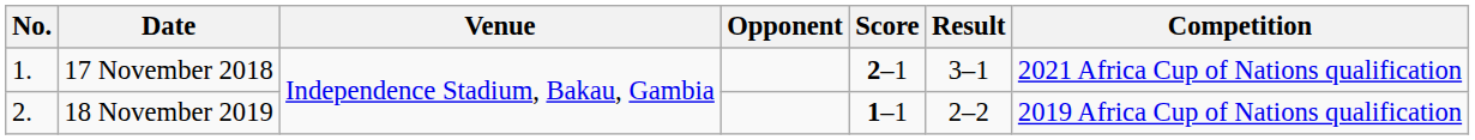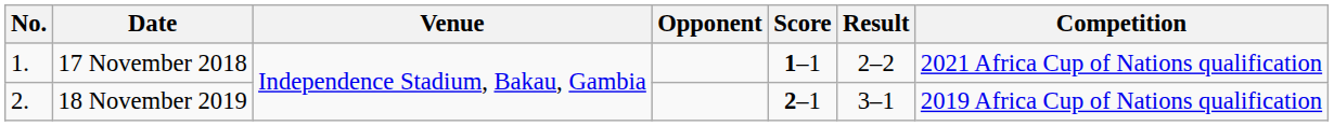 <table class="wikitable" style="font-size:100%;">
 <tr>
 <th>No.</th>
 <th>Date</th>
 <th>Venue</th>
 <th>Opponent</th>
 <th>Score</th>
 <th>Result</th>
 <th>Competition</th>
 </tr>
 <tr>
 <td>1.</td>
 <td>17 November 2018</td>
 <td rowspan=2><a href='#'>Independence Stadium</a>, <a href='#'>Bakau</a>, <a href='#'>Gambia</a></td>
 <td></td>
-<td align=center><strong>2</strong>–1</td>
-<td align=center>3–1</td>
+<td align=center><strong>1</strong>–1</td>
+<td align=center>2–2</td>
 <td><a href='#'>2021 Africa Cup of Nations qualification</a></td>
 </tr>
 <tr>
 <td>2.</td>
 <td>18 November 2019</td>
 <td></td>
-<td align=center><strong>1</strong>–1</td>
-<td align=center>2–2</td>
+<td align=center><strong>2</strong>–1</td>
+<td align=center>3–1</td>
 <td><a href='#'>2019 Africa Cup of Nations qualification</a></td>
 </tr>
 </table>
